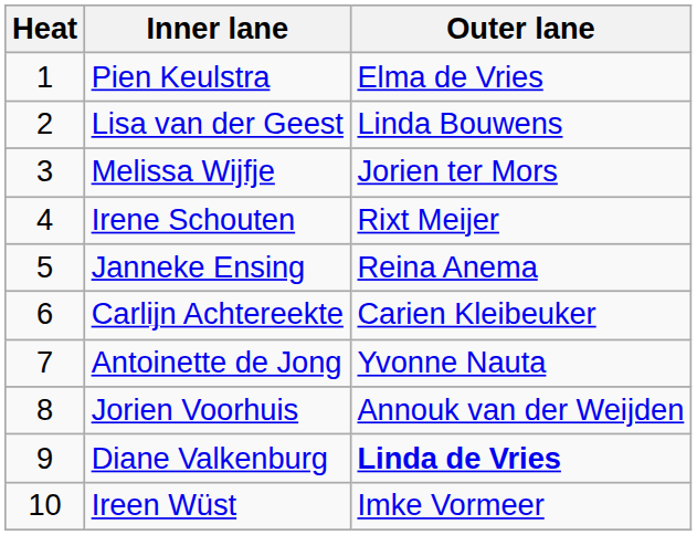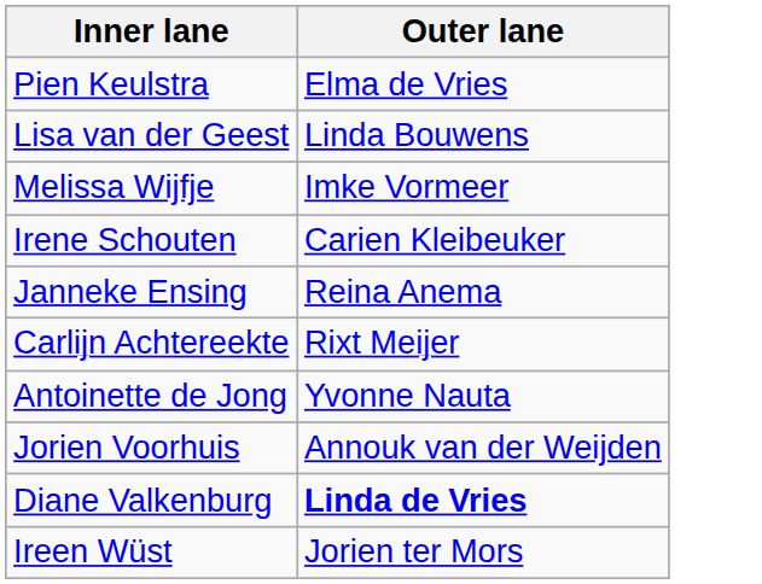 <table class="wikitable">
 <tr>
-<th>Heat</th>
 <th>Inner lane</th>
 <th>Outer lane</th>
 </tr>
 <tr>
-<td align="center">1</td>
 <td><a href='#'>Pien Keulstra</a></td>
 <td><a href='#'>Elma de Vries</a></td>
 </tr>
 <tr>
-<td align="center">2</td>
 <td><a href='#'>Lisa van der Geest</a></td>
 <td><a href='#'>Linda Bouwens</a></td>
 </tr>
 <tr>
-<td align="center">3</td>
 <td><a href='#'>Melissa Wijfje</a></td>
-<td><a href='#'>Jorien ter Mors</a></td>
+<td><a href='#'>Imke Vormeer</a></td>
 </tr>
 <tr>
-<td align="center">4</td>
 <td><a href='#'>Irene Schouten</a></td>
-<td><a href='#'>Rixt Meijer</a></td>
+<td><a href='#'>Carien Kleibeuker</a></td>
 </tr>
 <tr>
-<td align="center">5</td>
 <td><a href='#'>Janneke Ensing</a></td>
 <td><a href='#'>Reina Anema</a></td>
 </tr>
 <tr>
-<td align="center">6</td>
 <td><a href='#'>Carlijn Achtereekte</a></td>
-<td><a href='#'>Carien Kleibeuker</a></td>
+<td><a href='#'>Rixt Meijer</a></td>
 </tr>
 <tr>
-<td align="center">7</td>
 <td><a href='#'>Antoinette de Jong</a></td>
 <td><a href='#'>Yvonne Nauta</a></td>
 </tr>
 <tr>
-<td align="center">8</td>
 <td><a href='#'>Jorien Voorhuis</a></td>
 <td><a href='#'>Annouk van der Weijden</a></td>
 </tr>
 <tr>
-<td align="center">9</td>
 <td><a href='#'>Diane Valkenburg</a></td>
 <td><strong><a href='#'>Linda de Vries</a></strong></td>
 </tr>
 <tr>
-<td align="center">10</td>
 <td><a href='#'>Ireen Wüst</a></td>
-<td><a href='#'>Imke Vormeer</a></td>
+<td><a href='#'>Jorien ter Mors</a></td>
 </tr>
 </table>
